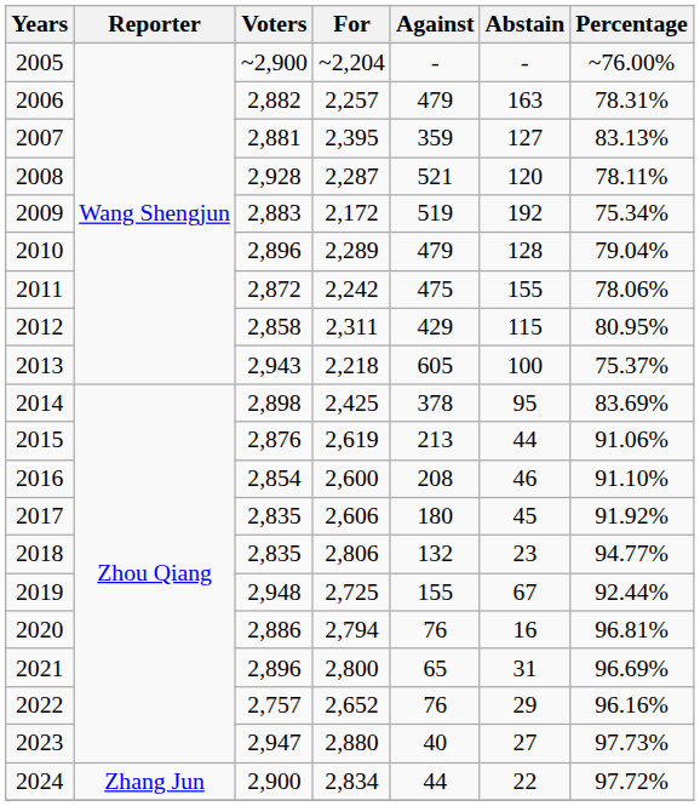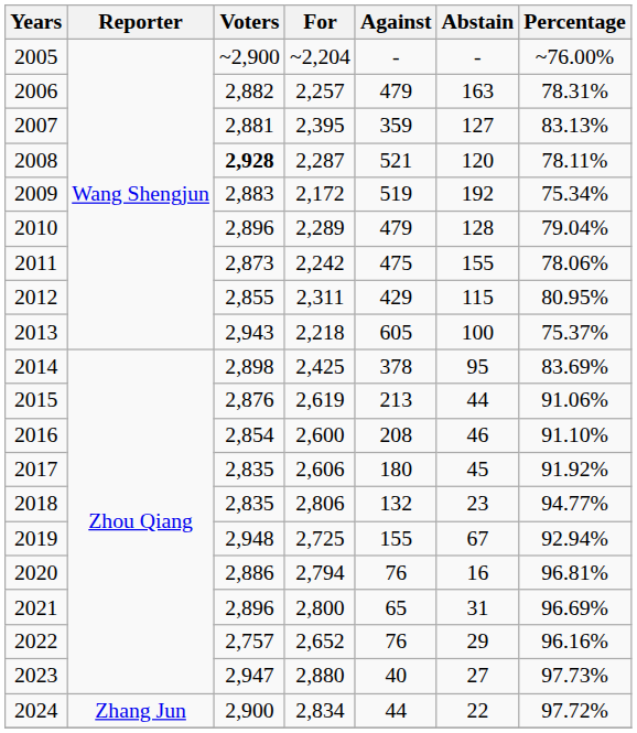 <table class="wikitable sortable" style="text-align: center;">
 <tr>
 <th>Years</th>
 <th>Reporter</th>
 <th>Voters</th>
 <th>For</th>
 <th>Against</th>
 <th>Abstain</th>
 <th>Percentage</th>
 </tr>
 <tr>
 <td>2005</td>
 <td rowspan=9><a href='#'>Wang Shengjun</a></td>
 <td>~2,900</td>
 <td>~2,204</td>
 <td>-</td>
 <td>-</td>
 <td>~76.00%</td>
 </tr>
 <tr>
 <td>2006</td>
 <td>2,882</td>
 <td>2,257</td>
 <td>479</td>
 <td>163</td>
 <td>78.31%</td>
 </tr>
 <tr>
 <td>2007</td>
 <td>2,881</td>
 <td>2,395</td>
 <td>359</td>
 <td>127</td>
 <td>83.13%</td>
 </tr>
 <tr>
 <td>2008</td>
-<td>2,928</td>
+<td><strong>2,928</strong></td>
 <td>2,287</td>
 <td>521</td>
 <td>120</td>
 <td>78.11%</td>
 </tr>
 <tr>
 <td>2009</td>
 <td>2,883</td>
 <td>2,172</td>
 <td>519</td>
 <td>192</td>
 <td>75.34%</td>
 </tr>
 <tr>
 <td>2010</td>
 <td>2,896</td>
 <td>2,289</td>
 <td>479</td>
 <td>128</td>
 <td>79.04%</td>
 </tr>
 <tr>
 <td>2011</td>
-<td>2,872</td>
+<td>2,873</td>
 <td>2,242</td>
 <td>475</td>
 <td>155</td>
 <td>78.06%</td>
 </tr>
 <tr>
 <td>2012</td>
-<td>2,858</td>
+<td>2,855</td>
 <td>2,311</td>
 <td>429</td>
 <td>115</td>
 <td>80.95%</td>
 </tr>
 <tr>
 <td>2013</td>
 <td>2,943</td>
 <td>2,218</td>
 <td>605</td>
 <td>100</td>
 <td>75.37%</td>
 </tr>
 <tr>
 <td>2014</td>
 <td rowspan="10"><a href='#'>Zhou Qiang</a></td>
 <td>2,898</td>
 <td>2,425</td>
 <td>378</td>
 <td>95</td>
 <td>83.69%</td>
 </tr>
 <tr>
 <td>2015</td>
 <td>2,876</td>
 <td>2,619</td>
 <td>213</td>
 <td>44</td>
 <td>91.06%</td>
 </tr>
 <tr>
 <td>2016</td>
 <td>2,854</td>
 <td>2,600</td>
 <td>208</td>
 <td>46</td>
 <td>91.10%</td>
 </tr>
 <tr>
 <td>2017</td>
 <td>2,835</td>
 <td>2,606</td>
 <td>180</td>
 <td>45</td>
 <td>91.92%</td>
 </tr>
 <tr>
 <td>2018</td>
 <td>2,835</td>
 <td>2,806</td>
 <td>132</td>
 <td>23</td>
 <td>94.77%</td>
 </tr>
 <tr>
 <td>2019</td>
 <td>2,948</td>
 <td>2,725</td>
 <td>155</td>
 <td>67</td>
-<td>92.44%</td>
+<td>92.94%</td>
 </tr>
 <tr>
 <td>2020</td>
 <td>2,886</td>
 <td>2,794</td>
 <td>76</td>
 <td>16</td>
 <td>96.81%</td>
 </tr>
 <tr>
 <td>2021</td>
 <td>2,896</td>
 <td>2,800</td>
 <td>65</td>
 <td>31</td>
 <td>96.69%</td>
 </tr>
 <tr>
 <td>2022</td>
 <td>2,757</td>
 <td>2,652</td>
 <td>76</td>
 <td>29</td>
 <td>96.16%</td>
 </tr>
 <tr>
 <td>2023</td>
 <td>2,947</td>
 <td>2,880</td>
 <td>40</td>
 <td>27</td>
 <td>97.73%</td>
 </tr>
 <tr>
 <td>2024</td>
 <td><a href='#'>Zhang Jun</a></td>
 <td>2,900</td>
 <td>2,834</td>
 <td>44</td>
 <td>22</td>
 <td>97.72%</td>
 </tr>
 <tr>
 </tr>
 </table>
